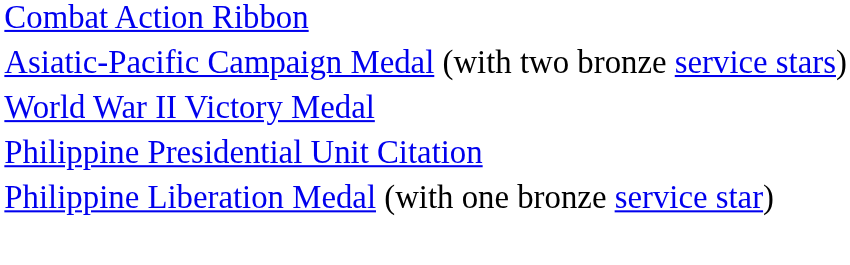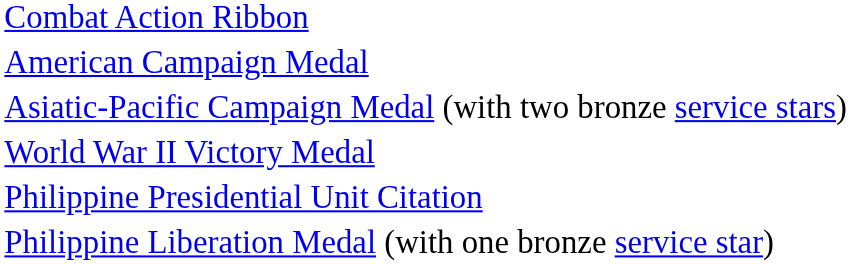 <table>
 <tr>
 <td></td>
 <td><a href='#'>Combat Action Ribbon</a></td>
+</tr>
+<tr>
+<td></td>
+<td><a href='#'>American Campaign Medal</a></td>
 </tr>
 <tr>
 <td></td>
 <td><a href='#'>Asiatic-Pacific Campaign Medal</a> (with two bronze <a href='#'>service stars</a>)</td>
 </tr>
 <tr>
 <td></td>
 <td><a href='#'>World War II Victory Medal</a></td>
 </tr>
 <tr>
 <td></td>
 <td><a href='#'>Philippine Presidential Unit Citation</a></td>
 </tr>
 <tr>
 <td></td>
 <td><a href='#'>Philippine Liberation Medal</a> (with one bronze <a href='#'>service star</a>)</td>
 </tr>
 </table>
